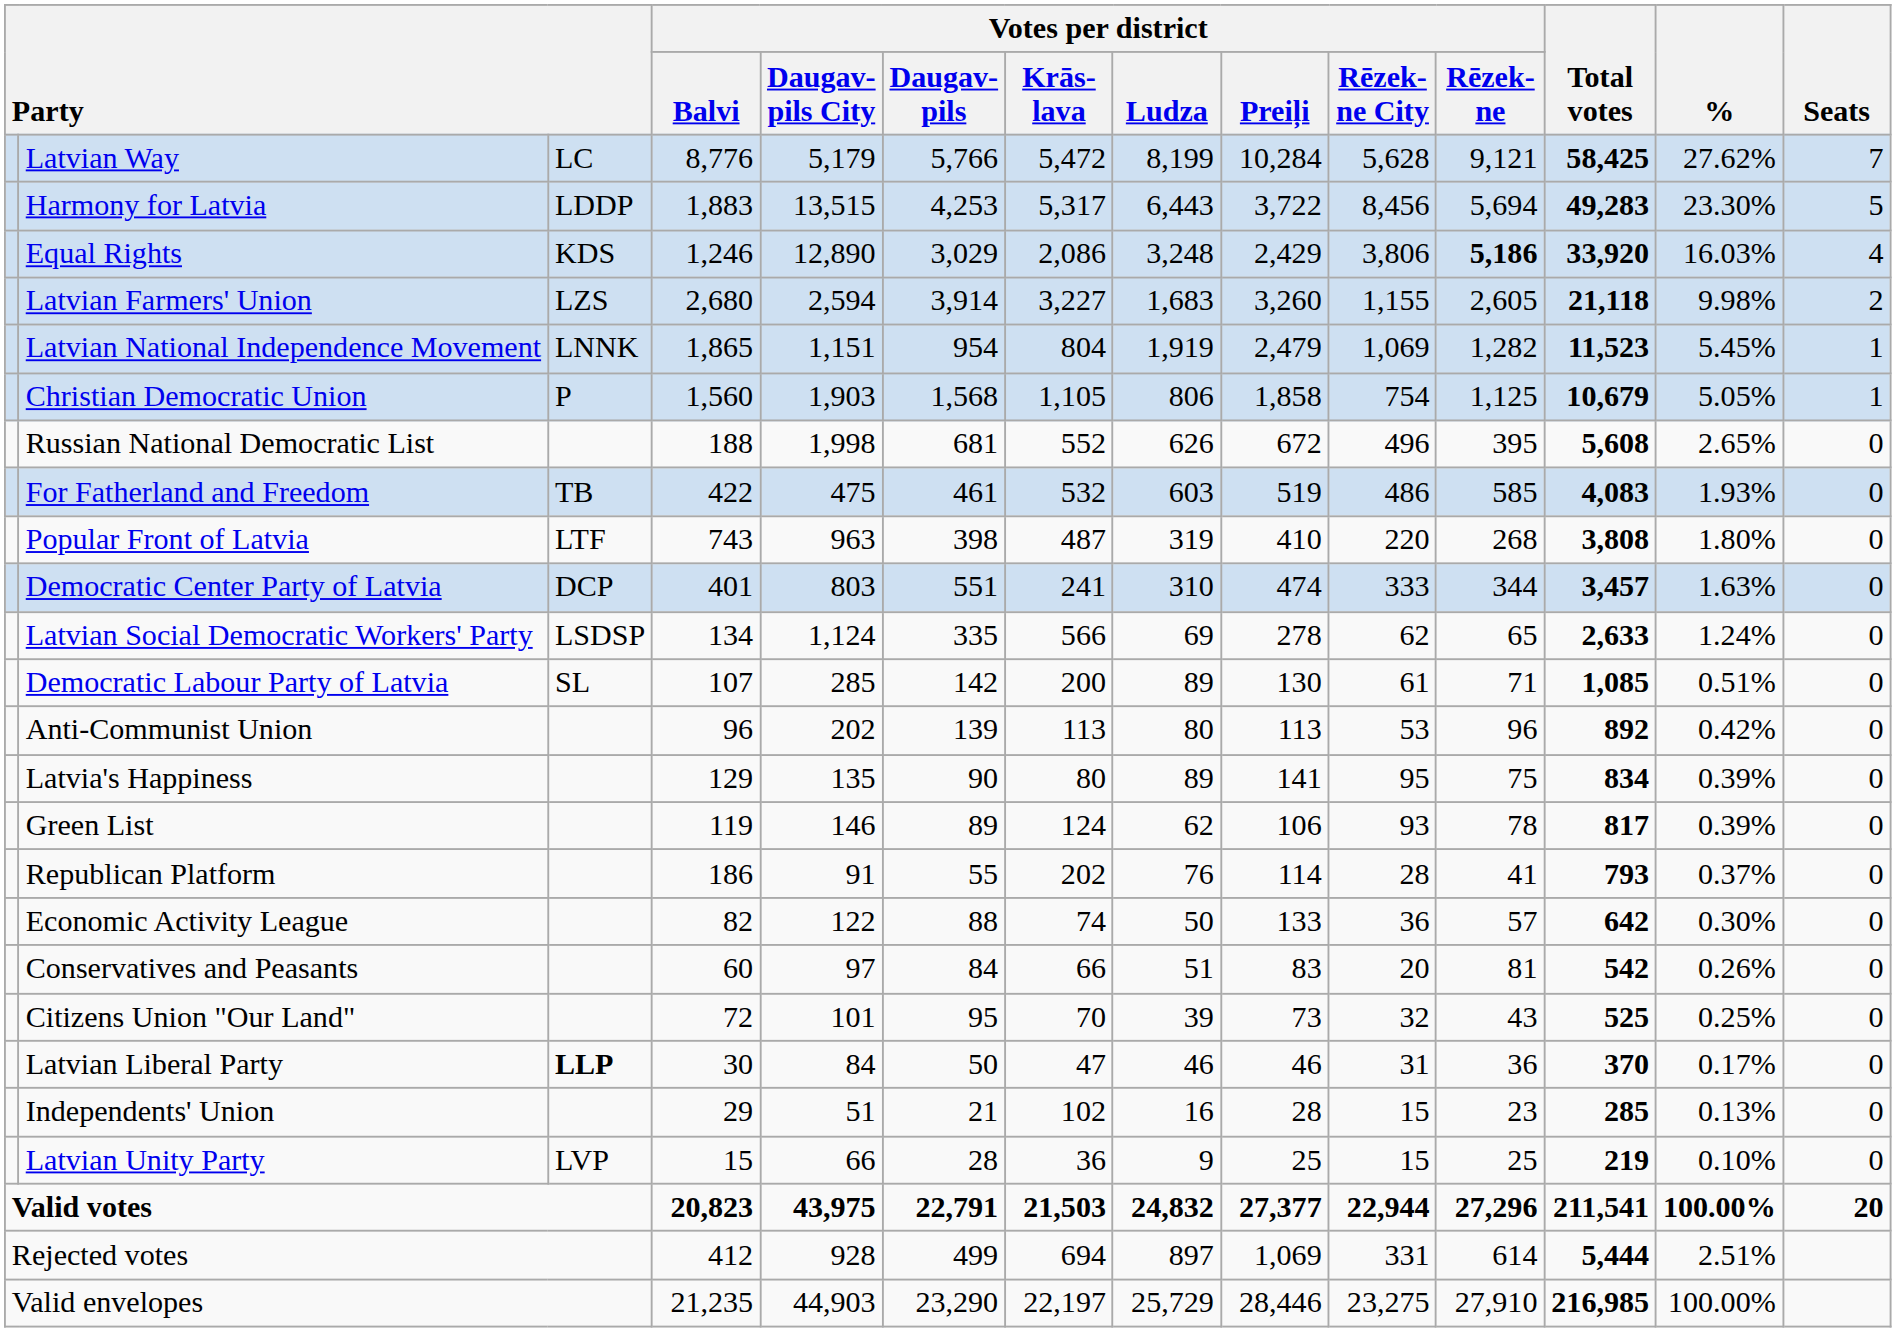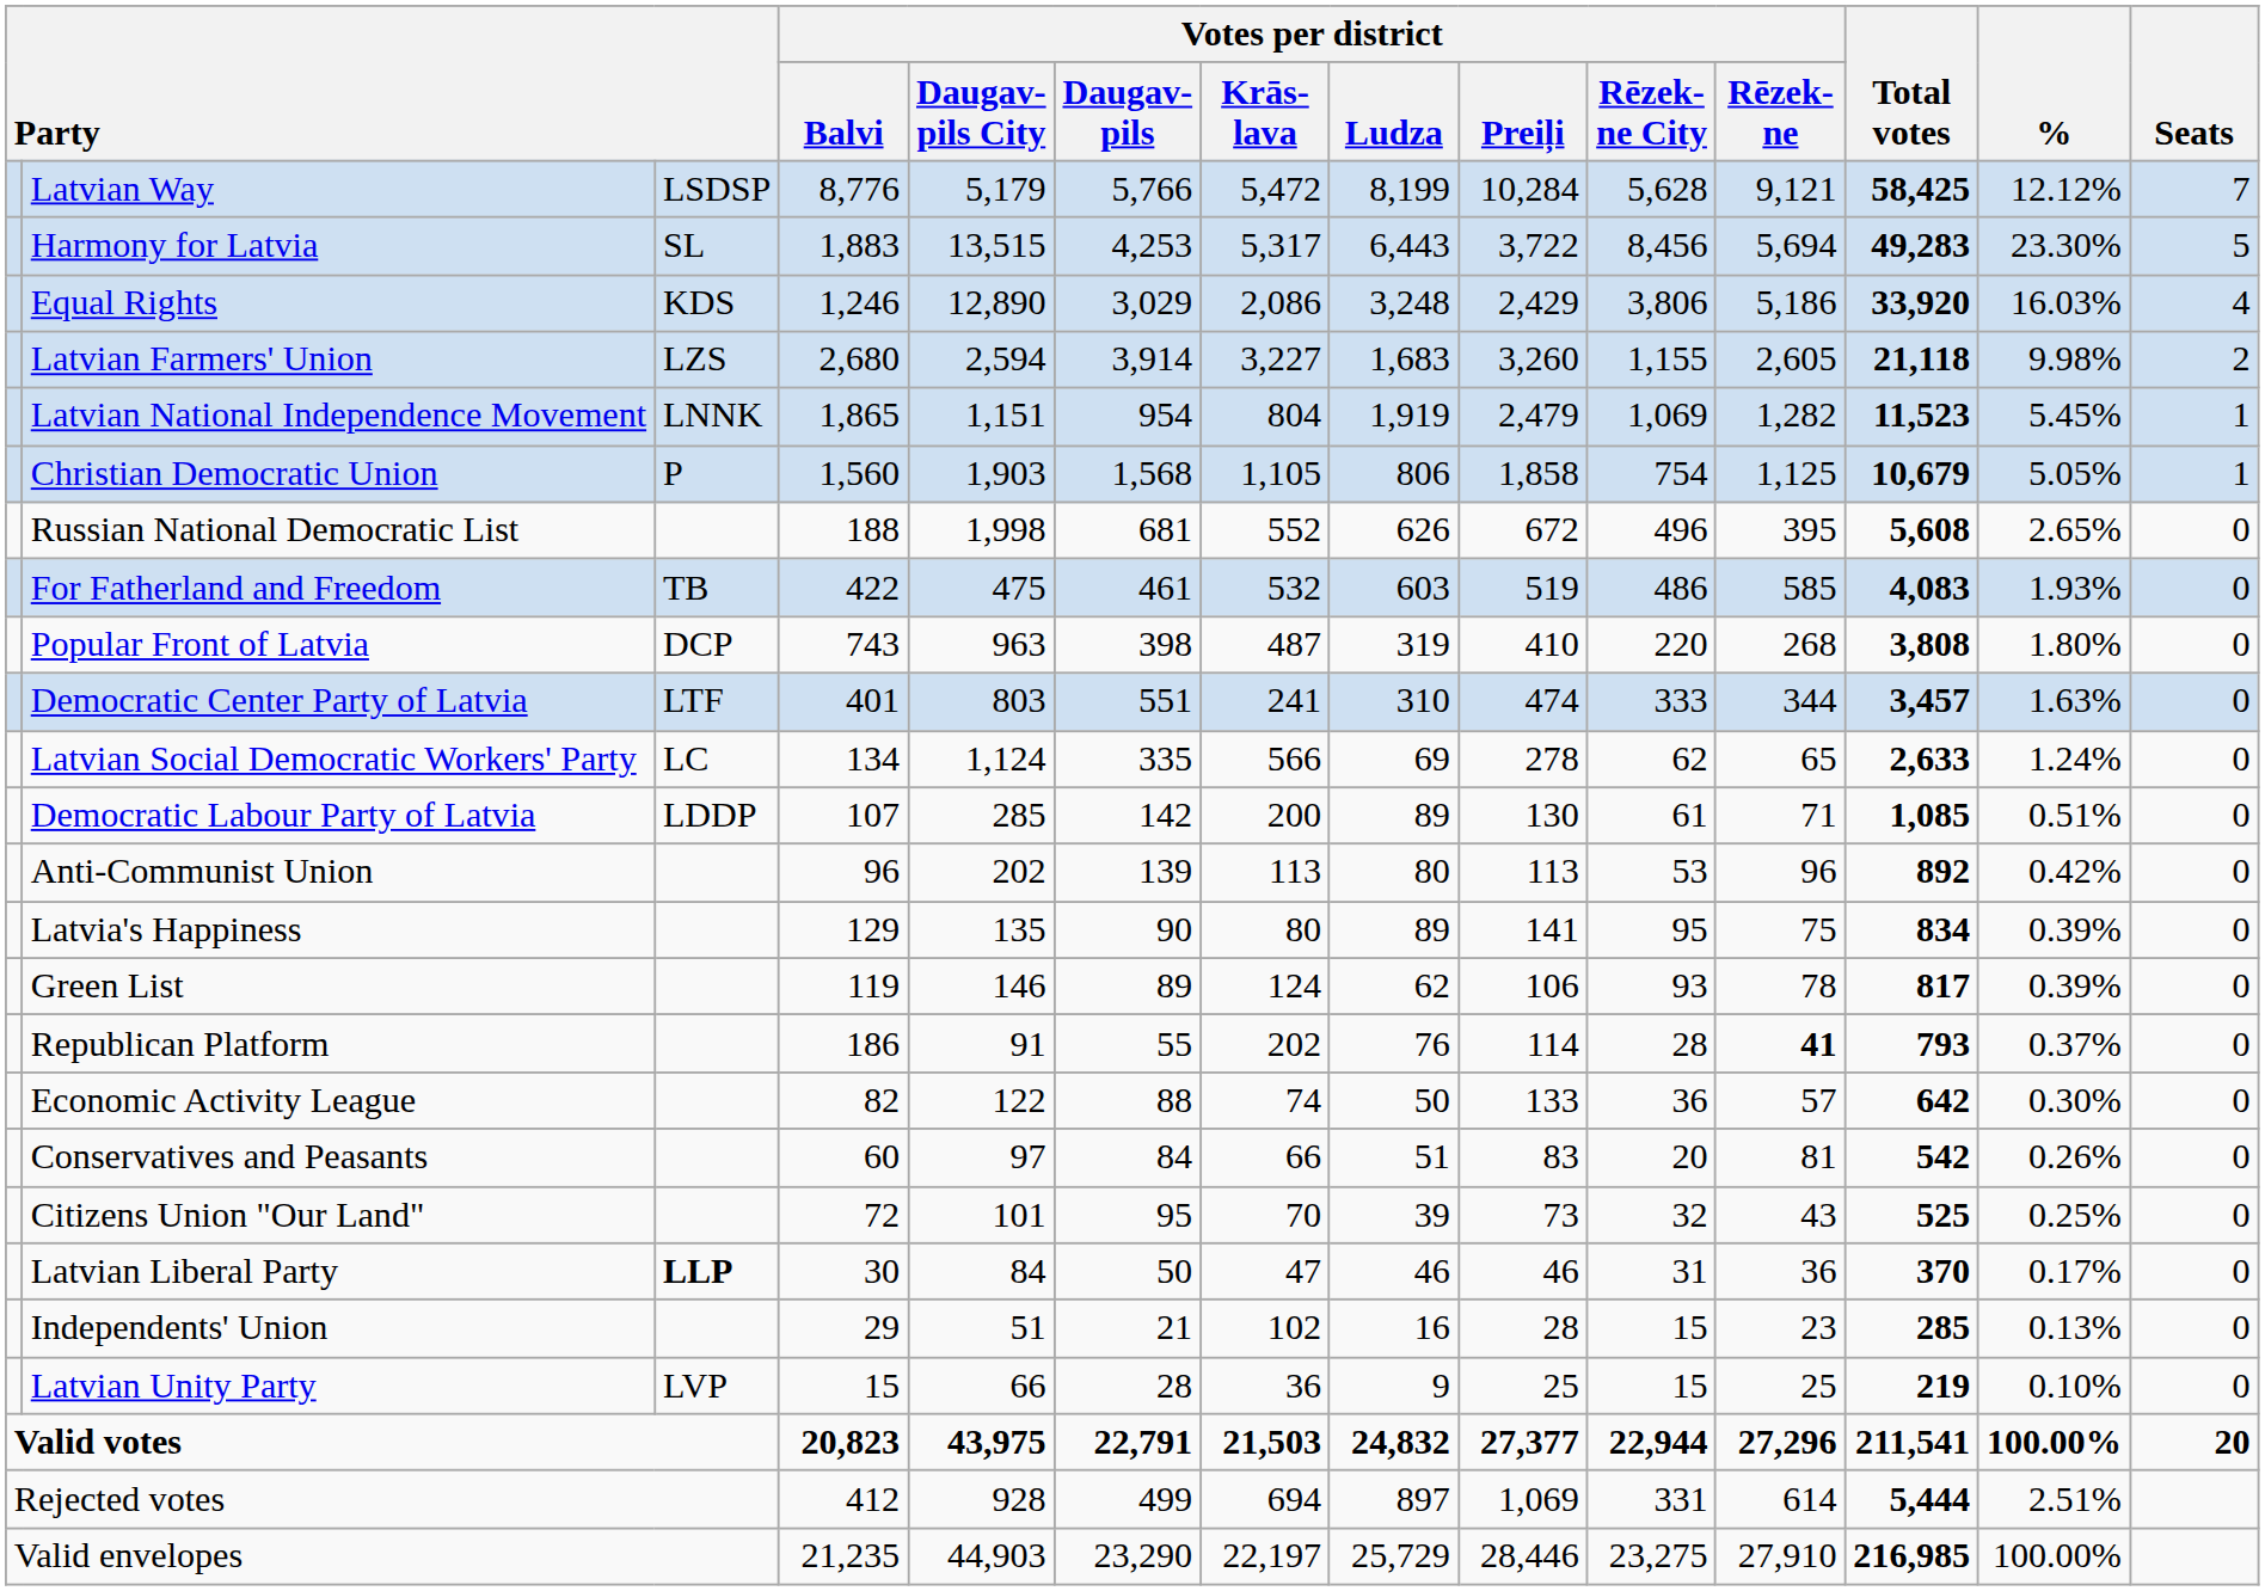 <table class="wikitable" border="1" style="text-align:right;">
 <tr>
 <th style="text-align:left;" valign=bottom rowspan=2 colspan=3>Party</th>
 <th colspan=8>Votes per district</th>
 <th align=center valign=bottom rowspan=2 width="50">Total votes</th>
 <th align=center valign=bottom rowspan=2 width="50">%</th>
 <th align=center valign=bottom rowspan=2 width="50">Seats</th>
 </tr>
 <tr>
 <th align=center valign=bottom width="50"><a href='#'>Balvi</a></th>
 <th align=center valign=bottom width="50"><a href='#'>Daugav- pils City</a></th>
 <th align=center valign=bottom width="50"><a href='#'>Daugav- pils</a></th>
 <th align=center valign=bottom width="50"><a href='#'>Krās- lava</a></th>
 <th align=center valign=bottom width="50"><a href='#'>Ludza</a></th>
 <th align=center valign=bottom width="50"><a href='#'>Preiļi</a></th>
 <th align=center valign=bottom width="50"><a href='#'>Rēzek- ne City</a></th>
 <th align=center valign=bottom width="50"><a href='#'>Rēzek- ne</a></th>
 </tr>
 <tr style="background:#CEE0F2;">
 <td></td>
 <td align=left><a href='#'>Latvian Way</a></td>
-<td align=left>LC</td>
+<td align=left>LSDSP</td>
 <td>8,776</td>
 <td>5,179</td>
 <td>5,766</td>
 <td>5,472</td>
 <td>8,199</td>
 <td>10,284</td>
 <td>5,628</td>
 <td>9,121</td>
 <td><strong>58,425</strong></td>
-<td>27.62%</td>
+<td>12.12%</td>
 <td>7</td>
 </tr>
 <tr style="background:#CEE0F2;">
 <td></td>
 <td align=left><a href='#'>Harmony for Latvia</a></td>
-<td align=left>LDDP</td>
+<td align=left>SL</td>
 <td>1,883</td>
 <td>13,515</td>
 <td>4,253</td>
 <td>5,317</td>
 <td>6,443</td>
 <td>3,722</td>
 <td>8,456</td>
 <td>5,694</td>
 <td><strong>49,283</strong></td>
 <td>23.30%</td>
 <td>5</td>
 </tr>
 <tr style="background:#CEE0F2;">
 <td></td>
 <td align=left><a href='#'>Equal Rights</a></td>
 <td align=left>KDS</td>
 <td>1,246</td>
 <td>12,890</td>
 <td>3,029</td>
 <td>2,086</td>
 <td>3,248</td>
 <td>2,429</td>
 <td>3,806</td>
-<td><strong>5,186</strong></td>
+<td>5,186</td>
 <td><strong>33,920</strong></td>
 <td>16.03%</td>
 <td>4</td>
 </tr>
 <tr style="background:#CEE0F2;">
 <td></td>
 <td align=left><a href='#'>Latvian Farmers' Union</a></td>
 <td align=left>LZS</td>
 <td>2,680</td>
 <td>2,594</td>
 <td>3,914</td>
 <td>3,227</td>
 <td>1,683</td>
 <td>3,260</td>
 <td>1,155</td>
 <td>2,605</td>
 <td><strong>21,118</strong></td>
 <td>9.98%</td>
 <td>2</td>
 </tr>
 <tr style="background:#CEE0F2;">
 <td></td>
 <td align=left><a href='#'>Latvian National Independence Movement</a></td>
 <td align=left>LNNK</td>
 <td>1,865</td>
 <td>1,151</td>
 <td>954</td>
 <td>804</td>
 <td>1,919</td>
 <td>2,479</td>
 <td>1,069</td>
 <td>1,282</td>
 <td><strong>11,523</strong></td>
 <td>5.45%</td>
 <td>1</td>
 </tr>
 <tr style="background:#CEE0F2;">
 <td></td>
 <td align=left><a href='#'>Christian Democratic Union</a></td>
 <td align=left>Р</td>
 <td>1,560</td>
 <td>1,903</td>
 <td>1,568</td>
 <td>1,105</td>
 <td>806</td>
 <td>1,858</td>
 <td>754</td>
 <td>1,125</td>
 <td><strong>10,679</strong></td>
 <td>5.05%</td>
 <td>1</td>
 </tr>
 <tr>
 <td></td>
 <td align=left>Russian National Democratic List</td>
 <td align=left></td>
 <td>188</td>
 <td>1,998</td>
 <td>681</td>
 <td>552</td>
 <td>626</td>
 <td>672</td>
 <td>496</td>
 <td>395</td>
 <td><strong>5,608</strong></td>
 <td>2.65%</td>
 <td>0</td>
 </tr>
 <tr style="background:#CEE0F2;">
 <td></td>
 <td align=left><a href='#'>For Fatherland and Freedom</a></td>
 <td align=left>TB</td>
 <td>422</td>
 <td>475</td>
 <td>461</td>
 <td>532</td>
 <td>603</td>
 <td>519</td>
 <td>486</td>
 <td>585</td>
 <td><strong>4,083</strong></td>
 <td>1.93%</td>
 <td>0</td>
 </tr>
 <tr>
 <td></td>
 <td align=left><a href='#'>Popular Front of Latvia</a></td>
-<td align=left>LTF</td>
+<td align=left>DCP</td>
 <td>743</td>
 <td>963</td>
 <td>398</td>
 <td>487</td>
 <td>319</td>
 <td>410</td>
 <td>220</td>
 <td>268</td>
 <td><strong>3,808</strong></td>
 <td>1.80%</td>
 <td>0</td>
 </tr>
 <tr style="background:#CEE0F2;">
 <td></td>
 <td align=left><a href='#'>Democratic Center Party of Latvia</a></td>
-<td align=left>DCP</td>
+<td align=left>LTF</td>
 <td>401</td>
 <td>803</td>
 <td>551</td>
 <td>241</td>
 <td>310</td>
 <td>474</td>
 <td>333</td>
 <td>344</td>
 <td><strong>3,457</strong></td>
 <td>1.63%</td>
 <td>0</td>
 </tr>
 <tr>
 <td></td>
 <td align=left style="white-space: nowrap;"><a href='#'>Latvian Social Democratic Workers' Party</a></td>
-<td align=left>LSDSP</td>
+<td align=left>LC</td>
 <td>134</td>
 <td>1,124</td>
 <td>335</td>
 <td>566</td>
 <td>69</td>
 <td>278</td>
 <td>62</td>
 <td>65</td>
 <td><strong>2,633</strong></td>
 <td>1.24%</td>
 <td>0</td>
 </tr>
 <tr>
 <td></td>
 <td align=left><a href='#'>Democratic Labour Party of Latvia</a></td>
-<td align=left>SL</td>
+<td align=left>LDDP</td>
 <td>107</td>
 <td>285</td>
 <td>142</td>
 <td>200</td>
 <td>89</td>
 <td>130</td>
 <td>61</td>
 <td>71</td>
 <td><strong>1,085</strong></td>
 <td>0.51%</td>
 <td>0</td>
 </tr>
 <tr>
 <td></td>
 <td align=left>Anti-Communist Union</td>
 <td align=left></td>
 <td>96</td>
 <td>202</td>
 <td>139</td>
 <td>113</td>
 <td>80</td>
 <td>113</td>
 <td>53</td>
 <td>96</td>
 <td><strong>892</strong></td>
 <td>0.42%</td>
 <td>0</td>
 </tr>
 <tr>
 <td></td>
 <td align=left>Latvia's Happiness</td>
 <td align=left></td>
 <td>129</td>
 <td>135</td>
 <td>90</td>
 <td>80</td>
 <td>89</td>
 <td>141</td>
 <td>95</td>
 <td>75</td>
 <td><strong>834</strong></td>
 <td>0.39%</td>
 <td>0</td>
 </tr>
 <tr>
 <td></td>
 <td align=left>Green List</td>
 <td align=left></td>
 <td>119</td>
 <td>146</td>
 <td>89</td>
 <td>124</td>
 <td>62</td>
 <td>106</td>
 <td>93</td>
 <td>78</td>
 <td><strong>817</strong></td>
 <td>0.39%</td>
 <td>0</td>
 </tr>
 <tr>
 <td></td>
 <td align=left>Republican Platform</td>
 <td align=left></td>
 <td>186</td>
 <td>91</td>
 <td>55</td>
 <td>202</td>
 <td>76</td>
 <td>114</td>
 <td>28</td>
-<td>41</td>
+<td><strong>41</strong></td>
 <td><strong>793</strong></td>
 <td>0.37%</td>
 <td>0</td>
 </tr>
 <tr>
 <td></td>
 <td align=left>Economic Activity League</td>
 <td align=left></td>
 <td>82</td>
 <td>122</td>
 <td>88</td>
 <td>74</td>
 <td>50</td>
 <td>133</td>
 <td>36</td>
 <td>57</td>
 <td><strong>642</strong></td>
 <td>0.30%</td>
 <td>0</td>
 </tr>
 <tr>
 <td></td>
 <td align=left>Conservatives and Peasants</td>
 <td align=left></td>
 <td>60</td>
 <td>97</td>
 <td>84</td>
 <td>66</td>
 <td>51</td>
 <td>83</td>
 <td>20</td>
 <td>81</td>
 <td><strong>542</strong></td>
 <td>0.26%</td>
 <td>0</td>
 </tr>
 <tr>
 <td></td>
 <td align=left>Citizens Union "Our Land"</td>
 <td align=left></td>
 <td>72</td>
 <td>101</td>
 <td>95</td>
 <td>70</td>
 <td>39</td>
 <td>73</td>
 <td>32</td>
 <td>43</td>
 <td><strong>525</strong></td>
 <td>0.25%</td>
 <td>0</td>
 </tr>
 <tr>
 <td></td>
 <td align=left>Latvian Liberal Party</td>
 <td align=left><strong>LLP</strong></td>
 <td>30</td>
 <td>84</td>
 <td>50</td>
 <td>47</td>
 <td>46</td>
 <td>46</td>
 <td>31</td>
 <td>36</td>
 <td><strong>370</strong></td>
 <td>0.17%</td>
 <td>0</td>
 </tr>
 <tr>
 <td></td>
 <td align=left>Independents' Union</td>
 <td align=left></td>
 <td>29</td>
 <td>51</td>
 <td>21</td>
 <td>102</td>
 <td>16</td>
 <td>28</td>
 <td>15</td>
 <td>23</td>
 <td><strong>285</strong></td>
 <td>0.13%</td>
 <td>0</td>
 </tr>
 <tr>
 <td></td>
 <td align=left><a href='#'>Latvian Unity Party</a></td>
 <td align=left>LVP</td>
 <td>15</td>
 <td>66</td>
 <td>28</td>
 <td>36</td>
 <td>9</td>
 <td>25</td>
 <td>15</td>
 <td>25</td>
 <td><strong>219</strong></td>
 <td>0.10%</td>
 <td>0</td>
 </tr>
 <tr style="font-weight:bold">
 <td align=left colspan=3>Valid votes</td>
 <td>20,823</td>
 <td>43,975</td>
 <td>22,791</td>
 <td>21,503</td>
 <td>24,832</td>
 <td>27,377</td>
 <td>22,944</td>
 <td>27,296</td>
 <td>211,541</td>
 <td>100.00%</td>
 <td>20</td>
 </tr>
 <tr>
 <td align=left colspan=3>Rejected votes</td>
 <td>412</td>
 <td>928</td>
 <td>499</td>
 <td>694</td>
 <td>897</td>
 <td>1,069</td>
 <td>331</td>
 <td>614</td>
 <td><strong>5,444</strong></td>
 <td>2.51%</td>
 <td></td>
 </tr>
 <tr>
 <td align=left colspan=3>Valid envelopes</td>
 <td>21,235</td>
 <td>44,903</td>
 <td>23,290</td>
 <td>22,197</td>
 <td>25,729</td>
 <td>28,446</td>
 <td>23,275</td>
 <td>27,910</td>
 <td><strong>216,985</strong></td>
 <td>100.00%</td>
 <td></td>
 </tr>
 </table>
